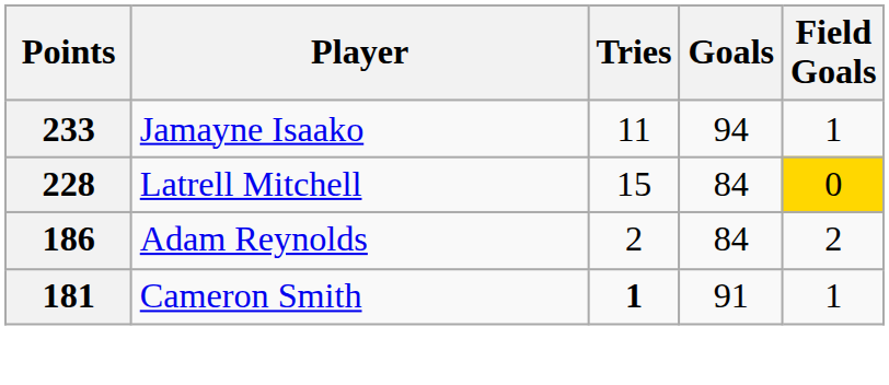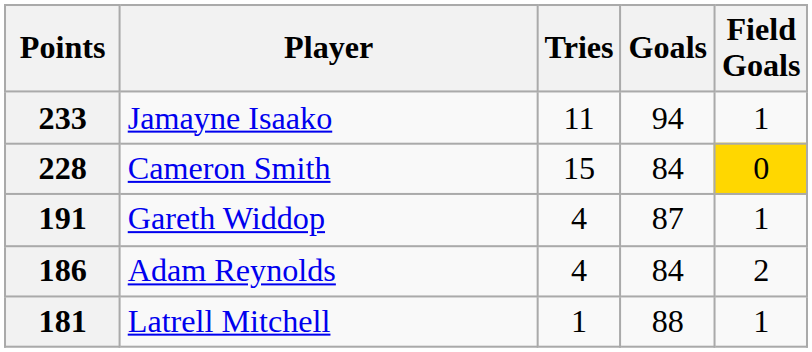 <table class="wikitable" style="text-align:left;">
 <tr>
 <th width=50>Points</th>
 <th width=200>Player</th>
 <th width=30>Tries</th>
 <th width=30>Goals</th>
 <th width=30>Field Goals</th>
 </tr>
 <tr>
 <th>233</th>
 <td> <a href='#'>Jamayne Isaako</a></td>
 <td align=center>11</td>
 <td align=center>94</td>
 <td align=center>1</td>
 </tr>
 <tr>
 <th>228</th>
-<td> <a href='#'>Latrell Mitchell</a></td>
+<td> <a href='#'>Cameron Smith</a></td>
 <td align=center>15</td>
 <td align=center>84</td>
 <td align=center style="background: gold;">0</td>
 </tr>
 <tr>
+<th>191</th>
+<td> <a href='#'>Gareth Widdop</a></td>
+<td align=center>4</td>
+<td align=center>87</td>
+<td align=center>1</td>
+</tr>
+<tr>
 <th>186</th>
 <td> <a href='#'>Adam Reynolds</a></td>
-<td align=center>2</td>
+<td align=center>4</td>
 <td align=center>84</td>
 <td align=center>2</td>
 </tr>
 <tr>
 <th>181</th>
-<td> <a href='#'>Cameron Smith</a></td>
-<td align=center><strong>1</strong></td>
-<td align=center>91</td>
+<td> <a href='#'>Latrell Mitchell</a></td>
+<td align=center>1</td>
+<td align=center>88</td>
 <td align=center>1</td>
 </tr>
 </table>
